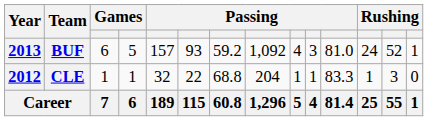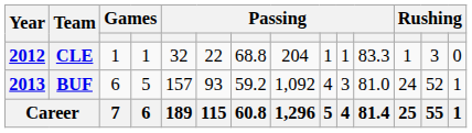 <table class="wikitable" style="text-align:center;">
 <tr>
 <th rowspan="2">Year</th>
 <th rowspan="2">Team</th>
 <th colspan="2">Games</th>
 <th colspan="7">Passing</th>
 <th colspan="3">Rushing</th>
 </tr>
 <tr>
 <th></th>
 <th></th>
 <th></th>
 <th></th>
 <th></th>
 <th></th>
 <th></th>
 <th></th>
 <th></th>
 <th></th>
 <th></th>
 <th></th>
 </tr>
 <tr>
+<th><a href='#'>2012</a></th>
+<th><a href='#'>CLE</a></th>
+<td>1</td>
+<td>1</td>
+<td>32</td>
+<td>22</td>
+<td>68.8</td>
+<td>204</td>
+<td>1</td>
+<td>1</td>
+<td>83.3</td>
+<td>1</td>
+<td>3</td>
+<td>0</td>
+</tr>
+<tr>
 <th><a href='#'>2013</a></th>
 <th><a href='#'>BUF</a></th>
 <td>6</td>
 <td>5</td>
 <td>157</td>
 <td>93</td>
 <td>59.2</td>
 <td>1,092</td>
 <td>4</td>
 <td>3</td>
 <td>81.0</td>
 <td>24</td>
 <td>52</td>
 <td>1</td>
-</tr>
-<tr>
-<th><a href='#'>2012</a></th>
-<th><a href='#'>CLE</a></th>
-<td>1</td>
-<td>1</td>
-<td>32</td>
-<td>22</td>
-<td>68.8</td>
-<td>204</td>
-<td>1</td>
-<td>1</td>
-<td>83.3</td>
-<td>1</td>
-<td>3</td>
-<td>0</td>
 </tr>
 <tr>
 <th colspan="2">Career</th>
 <th>7</th>
 <th>6</th>
 <th>189</th>
 <th>115</th>
 <th>60.8</th>
 <th>1,296</th>
 <th>5</th>
 <th>4</th>
 <th>81.4</th>
 <th>25</th>
 <th>55</th>
 <th>1</th>
 </tr>
 </table>
